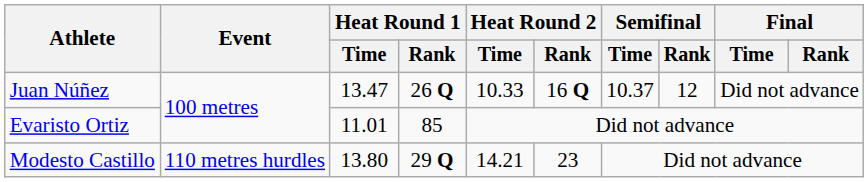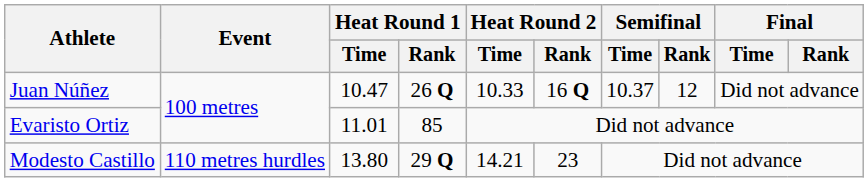 <table class=wikitable style="font-size:90%; text-align:center">
 <tr>
 <th rowspan=2>Athlete</th>
 <th rowspan=2>Event</th>
 <th colspan=2>Heat Round 1</th>
 <th colspan=2>Heat Round 2</th>
 <th colspan=2>Semifinal</th>
 <th colspan=2>Final</th>
 </tr>
 <tr style=font-size:95%>
 <th>Time</th>
 <th>Rank</th>
 <th>Time</th>
 <th>Rank</th>
 <th>Time</th>
 <th>Rank</th>
 <th>Time</th>
 <th>Rank</th>
 </tr>
 <tr align=center>
 <td align=left><a href='#'>Juan Núñez</a></td>
 <td align=left rowspan=2><a href='#'>100 metres</a></td>
-<td>13.47</td>
+<td>10.47</td>
 <td>26 <strong>Q</strong></td>
 <td>10.33</td>
 <td>16 <strong>Q</strong></td>
 <td>10.37</td>
 <td>12</td>
 <td colspan=2>Did not advance</td>
 </tr>
 <tr align=center>
 <td align=left><a href='#'>Evaristo Ortiz</a></td>
 <td>11.01</td>
 <td>85</td>
 <td colspan=6>Did not advance</td>
 </tr>
 <tr align=center>
 <td align=left><a href='#'>Modesto Castillo</a></td>
 <td align=left><a href='#'>110 metres hurdles</a></td>
 <td>13.80</td>
 <td>29 <strong>Q</strong></td>
 <td>14.21</td>
 <td>23</td>
 <td colspan=4>Did not advance</td>
 </tr>
 </table>
